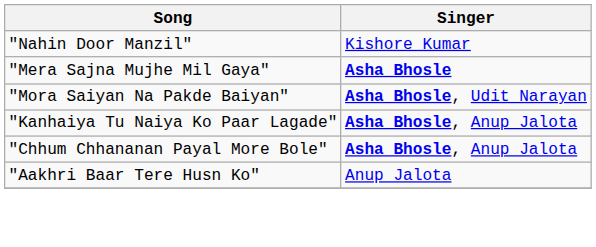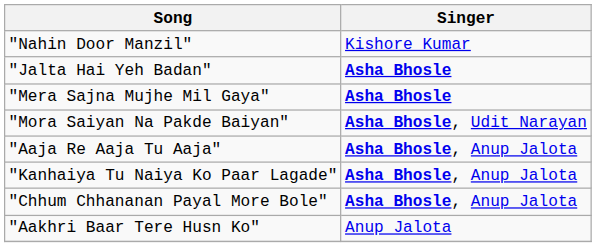 <table class="wikitable">
 <tr>
 <th>Song</th>
 <th>Singer</th>
 </tr>
 <tr>
 <td>"Nahin Door Manzil"</td>
 <td><a href='#'>Kishore Kumar</a></td>
 </tr>
 <tr>
+<td>"Jalta Hai Yeh Badan"</td>
+<td><strong><a href='#'>Asha Bhosle</a></strong></td>
+</tr>
+<tr>
 <td>"Mera Sajna Mujhe Mil Gaya"</td>
 <td><strong><a href='#'>Asha Bhosle</a></strong></td>
 </tr>
 <tr>
 <td>"Mora Saiyan Na Pakde Baiyan"</td>
 <td><strong><a href='#'>Asha Bhosle</a></strong>, <a href='#'>Udit Narayan</a></td>
+</tr>
+<tr>
+<td>"Aaja Re Aaja Tu Aaja"</td>
+<td><strong><a href='#'>Asha Bhosle</a></strong>, <a href='#'>Anup Jalota</a></td>
 </tr>
 <tr>
 <td>"Kanhaiya Tu Naiya Ko Paar Lagade"</td>
 <td><strong><a href='#'>Asha Bhosle</a></strong>, <a href='#'>Anup Jalota</a></td>
 </tr>
 <tr>
 <td>"Chhum Chhananan Payal More Bole"</td>
 <td><strong><a href='#'>Asha Bhosle</a></strong>, <a href='#'>Anup Jalota</a></td>
 </tr>
 <tr>
 <td>"Aakhri Baar Tere Husn Ko"</td>
 <td><a href='#'>Anup Jalota</a></td>
 </tr>
 <tr>
 </tr>
 </table>
